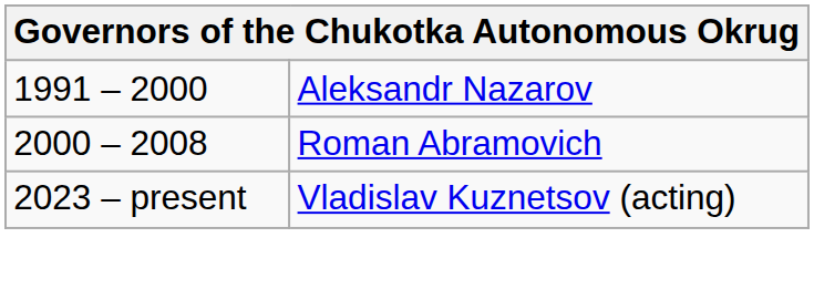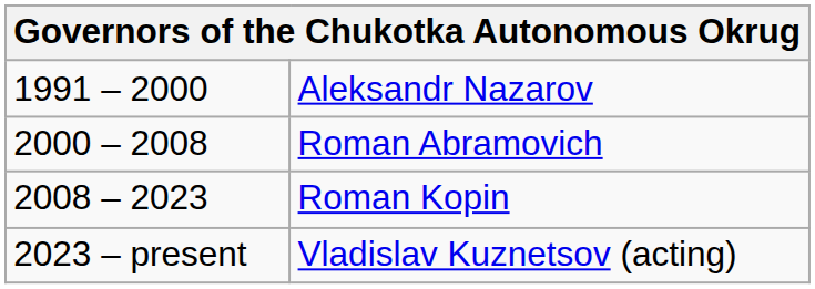 <table class="wikitable">
 <tr>
 <th colspan=2>Governors of the Chukotka Autonomous Okrug</th>
 </tr>
 <tr>
 <td>1991 – 2000</td>
 <td><a href='#'>Aleksandr Nazarov</a></td>
 </tr>
 <tr>
 <td>2000 – 2008</td>
 <td><a href='#'>Roman Abramovich</a></td>
 </tr>
 <tr>
+<td>2008 – 2023</td>
+<td><a href='#'>Roman Kopin</a></td>
+</tr>
+<tr>
 <td>2023 – present</td>
 <td><a href='#'>Vladislav Kuznetsov</a> (acting)</td>
 </tr>
 </table>
